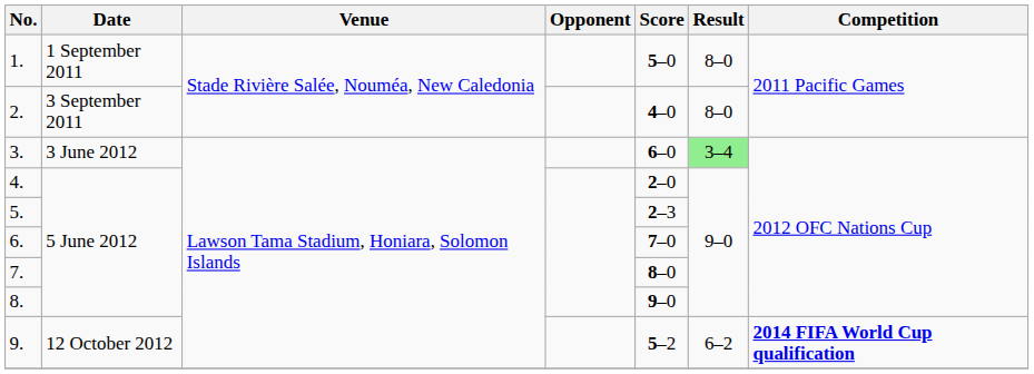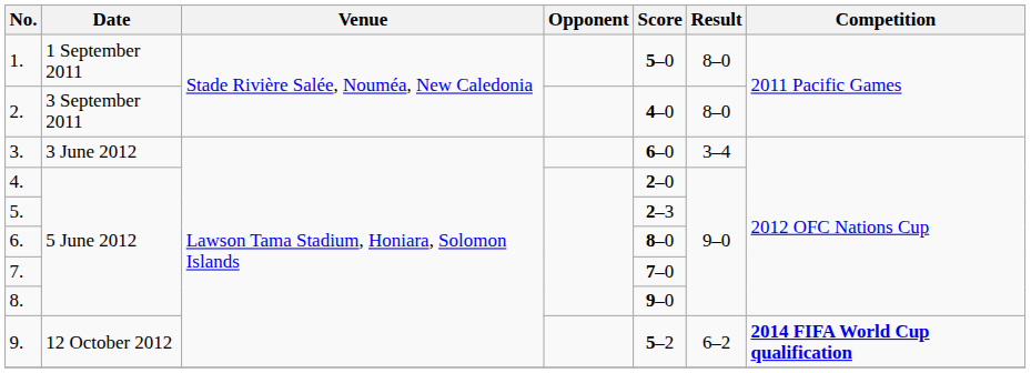 <table class="wikitable">
 <tr>
 <th>No.</th>
 <th>Date</th>
 <th>Venue</th>
 <th>Opponent</th>
 <th>Score</th>
 <th>Result</th>
 <th>Competition</th>
 </tr>
 <tr>
 <td>1.</td>
 <td>1 September 2011</td>
 <td rowspan=2><a href='#'>Stade Rivière Salée</a>, <a href='#'>Nouméa</a>, <a href='#'>New Caledonia</a></td>
 <td></td>
 <td align=center><strong>5</strong>–0</td>
 <td align=center>8–0</td>
 <td rowspan=2><a href='#'>2011 Pacific Games</a></td>
 </tr>
 <tr>
 <td>2.</td>
 <td>3 September 2011</td>
 <td></td>
 <td align=center><strong>4</strong>–0</td>
 <td align=center>8–0</td>
 </tr>
 <tr>
 <td>3.</td>
 <td>3 June 2012</td>
 <td rowspan=7><a href='#'>Lawson Tama Stadium</a>, <a href='#'>Honiara</a>, <a href='#'>Solomon Islands</a></td>
 <td></td>
 <td align=center><strong>6</strong>–0</td>
-<td align=center style="background: lightgreen;">3–4</td>
+<td align=center>3–4</td>
 <td rowspan=6><a href='#'>2012 OFC Nations Cup</a></td>
 </tr>
 <tr>
 <td>4.</td>
 <td rowspan=5>5 June 2012</td>
 <td rowspan=5></td>
 <td align=center><strong>2</strong>–0</td>
 <td rowspan=5 align=center>9–0</td>
 </tr>
 <tr>
 <td>5.</td>
 <td align=center><strong>2</strong>–3</td>
 </tr>
 <tr>
 <td>6.</td>
-<td align=center><strong>7</strong>–0</td>
+<td align=center><strong>8</strong>–0</td>
 </tr>
 <tr>
 <td>7.</td>
-<td align=center><strong>8</strong>–0</td>
+<td align=center><strong>7</strong>–0</td>
 </tr>
 <tr>
 <td>8.</td>
 <td align=center><strong>9</strong>–0</td>
 </tr>
 <tr>
 <td>9.</td>
 <td>12 October 2012</td>
 <td></td>
 <td align=center><strong>5</strong>–2</td>
 <td align=center>6–2</td>
 <td><strong><a href='#'>2014 FIFA World Cup qualification</a></strong></td>
 </tr>
 <tr>
 </tr>
 </table>
